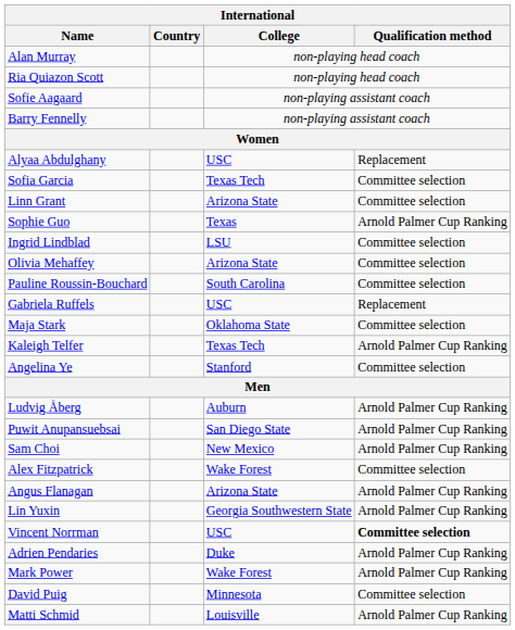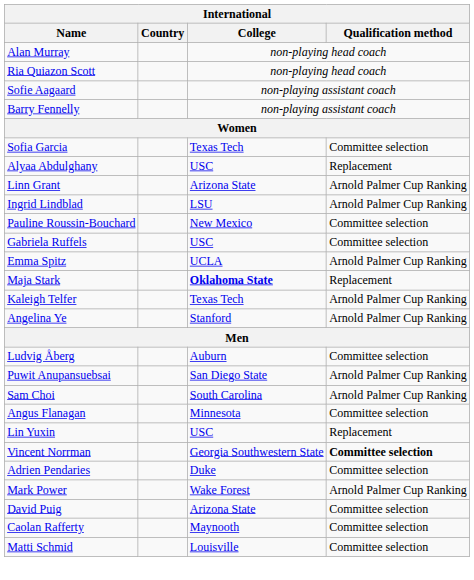 <table class="wikitable">
 <tr>
 <th colspan=4>International</th>
 </tr>
 <tr>
 <th>Name</th>
 <th>Country</th>
 <th>College</th>
 <th>Qualification method</th>
 </tr>
 <tr>
 <td><a href='#'>Alan Murray</a></td>
 <td></td>
 <td colspan=2 align=center><em>non-playing head coach</em></td>
 </tr>
 <tr>
 <td><a href='#'>Ria Quiazon Scott</a></td>
 <td></td>
 <td colspan=2 align=center><em>non-playing head coach</em></td>
 </tr>
 <tr>
 <td><a href='#'>Sofie Aagaard</a></td>
 <td></td>
 <td colspan=2 align=center><em>non-playing assistant coach</em></td>
 </tr>
 <tr>
 <td><a href='#'>Barry Fennelly</a></td>
 <td></td>
 <td colspan=2 align=center><em>non-playing assistant coach</em></td>
 </tr>
 <tr>
 <th colspan=4>Women</th>
 </tr>
 <tr>
+<td><a href='#'>Sofia Garcia</a></td>
+<td></td>
+<td><a href='#'>Texas Tech</a></td>
+<td>Committee selection</td>
+</tr>
+<tr>
 <td><a href='#'>Alyaa Abdulghany</a></td>
 <td></td>
 <td><a href='#'>USC</a></td>
 <td>Replacement</td>
 </tr>
 <tr>
-<td><a href='#'>Sofia Garcia</a></td>
-<td></td>
-<td><a href='#'>Texas Tech</a></td>
-<td>Committee selection</td>
-</tr>
-<tr>
 <td><a href='#'>Linn Grant</a></td>
 <td></td>
 <td><a href='#'>Arizona State</a></td>
-<td>Committee selection</td>
-</tr>
-<tr>
-<td><a href='#'>Sophie Guo</a></td>
-<td></td>
-<td><a href='#'>Texas</a></td>
 <td>Arnold Palmer Cup Ranking</td>
 </tr>
 <tr>
 <td><a href='#'>Ingrid Lindblad</a></td>
 <td></td>
 <td><a href='#'>LSU</a></td>
-<td>Committee selection</td>
-</tr>
-<tr>
-<td><a href='#'>Olivia Mehaffey</a></td>
-<td></td>
-<td><a href='#'>Arizona State</a></td>
-<td>Committee selection</td>
+<td>Arnold Palmer Cup Ranking</td>
 </tr>
 <tr>
 <td><a href='#'>Pauline Roussin-Bouchard</a></td>
 <td></td>
-<td><a href='#'>South Carolina</a></td>
+<td><a href='#'>New Mexico</a></td>
 <td>Committee selection</td>
 </tr>
 <tr>
 <td><a href='#'>Gabriela Ruffels</a></td>
 <td></td>
 <td><a href='#'>USC</a></td>
-<td>Replacement</td>
+<td>Committee selection</td>
+</tr>
+<tr>
+<td><a href='#'>Emma Spitz</a></td>
+<td></td>
+<td><a href='#'>UCLA</a></td>
+<td>Arnold Palmer Cup Ranking</td>
 </tr>
 <tr>
 <td><a href='#'>Maja Stark</a></td>
 <td></td>
-<td><a href='#'>Oklahoma State</a></td>
-<td>Committee selection</td>
+<td><strong><a href='#'>Oklahoma State</a></strong></td>
+<td>Replacement</td>
 </tr>
 <tr>
 <td><a href='#'>Kaleigh Telfer</a></td>
 <td></td>
 <td><a href='#'>Texas Tech</a></td>
 <td>Arnold Palmer Cup Ranking</td>
 </tr>
 <tr>
 <td><a href='#'>Angelina Ye</a></td>
 <td></td>
 <td><a href='#'>Stanford</a></td>
-<td>Committee selection</td>
+<td>Arnold Palmer Cup Ranking</td>
 </tr>
 <tr>
 <th colspan=4>Men</th>
 </tr>
 <tr>
 <td><a href='#'>Ludvig Åberg</a></td>
 <td></td>
 <td><a href='#'>Auburn</a></td>
-<td>Arnold Palmer Cup Ranking</td>
+<td>Committee selection</td>
 </tr>
 <tr>
 <td><a href='#'>Puwit Anupansuebsai</a></td>
 <td></td>
 <td><a href='#'>San Diego State</a></td>
 <td>Arnold Palmer Cup Ranking</td>
 </tr>
 <tr>
 <td><a href='#'>Sam Choi</a></td>
 <td></td>
-<td><a href='#'>New Mexico</a></td>
+<td><a href='#'>South Carolina</a></td>
 <td>Arnold Palmer Cup Ranking</td>
-</tr>
-<tr>
-<td><a href='#'>Alex Fitzpatrick</a></td>
-<td></td>
-<td><a href='#'>Wake Forest</a></td>
-<td>Committee selection</td>
 </tr>
 <tr>
 <td><a href='#'>Angus Flanagan</a></td>
 <td></td>
-<td><a href='#'>Arizona State</a></td>
-<td>Arnold Palmer Cup Ranking</td>
+<td><a href='#'>Minnesota</a></td>
+<td>Committee selection</td>
 </tr>
 <tr>
 <td><a href='#'>Lin Yuxin</a></td>
 <td></td>
-<td><a href='#'>Georgia Southwestern State</a></td>
-<td>Arnold Palmer Cup Ranking</td>
+<td><a href='#'>USC</a></td>
+<td>Replacement</td>
 </tr>
 <tr>
 <td><a href='#'>Vincent Norrman</a></td>
 <td></td>
-<td><a href='#'>USC</a></td>
+<td><a href='#'>Georgia Southwestern State</a></td>
 <td><strong>Committee selection</strong></td>
 </tr>
 <tr>
 <td><a href='#'>Adrien Pendaries</a></td>
 <td></td>
 <td><a href='#'>Duke</a></td>
-<td>Arnold Palmer Cup Ranking</td>
+<td>Committee selection</td>
 </tr>
 <tr>
 <td><a href='#'>Mark Power</a></td>
 <td></td>
 <td><a href='#'>Wake Forest</a></td>
 <td>Arnold Palmer Cup Ranking</td>
 </tr>
 <tr>
 <td><a href='#'>David Puig</a></td>
 <td></td>
-<td><a href='#'>Minnesota</a></td>
+<td><a href='#'>Arizona State</a></td>
+<td>Committee selection</td>
+</tr>
+<tr>
+<td><a href='#'>Caolan Rafferty</a></td>
+<td></td>
+<td><a href='#'>Maynooth</a></td>
 <td>Committee selection</td>
 </tr>
 <tr>
 <td><a href='#'>Matti Schmid</a></td>
 <td></td>
 <td><a href='#'>Louisville</a></td>
-<td>Arnold Palmer Cup Ranking</td>
+<td>Committee selection</td>
 </tr>
 </table>
